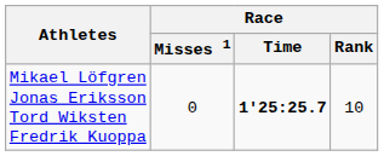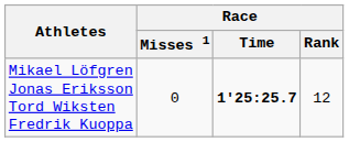 <table class="wikitable" border="1" style="font-size:90%">
 <tr>
 <th rowspan=2>Athletes</th>
 <th colspan=3>Race</th>
 </tr>
 <tr>
 <th>Misses <sup>1</sup></th>
 <th>Time</th>
 <th>Rank</th>
 </tr>
 <tr>
 <td><a href='#'>Mikael Löfgren</a><br><a href='#'>Jonas Eriksson</a><br><a href='#'>Tord Wiksten</a><br><a href='#'>Fredrik Kuoppa</a></td>
 <td align=center>0</td>
 <td align=center><strong>1'25:25.7</strong></td>
-<td align=center>10</td>
+<td align=center>12</td>
 </tr>
 </table>
